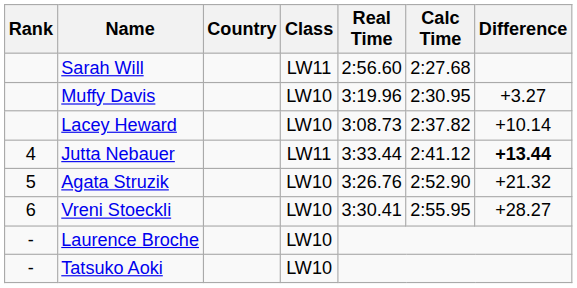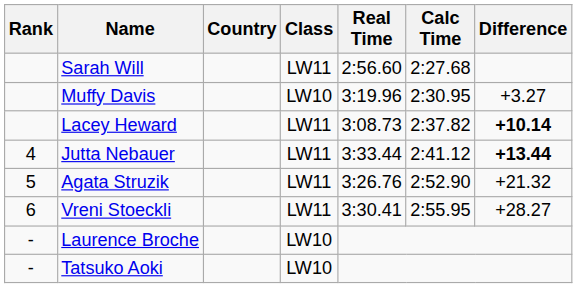 <table class="wikitable sortable" style="text-align:center">
 <tr>
 <th>Rank</th>
 <th>Name</th>
 <th>Country</th>
 <th>Class</th>
 <th>Real<br>Time</th>
 <th>Calc<br>Time</th>
 <th Class="unsortable">Difference</th>
 </tr>
 <tr>
 <td></td>
 <td align=left><a href='#'>Sarah Will</a></td>
 <td align=left></td>
 <td>LW11</td>
 <td>2:56.60</td>
 <td>2:27.68</td>
 </tr>
 <tr>
 <td></td>
 <td align=left><a href='#'>Muffy Davis</a></td>
 <td align=left></td>
 <td>LW10</td>
 <td>3:19.96</td>
 <td>2:30.95</td>
 <td>+3.27</td>
 </tr>
 <tr>
 <td></td>
 <td align=left><a href='#'>Lacey Heward</a></td>
 <td align=left></td>
-<td>LW10</td>
+<td>LW11</td>
 <td>3:08.73</td>
 <td>2:37.82</td>
-<td>+10.14</td>
+<td><strong>+10.14</strong></td>
 </tr>
 <tr>
 <td>4</td>
 <td align=left><a href='#'>Jutta Nebauer</a></td>
 <td align=left></td>
 <td>LW11</td>
 <td>3:33.44</td>
 <td>2:41.12</td>
 <td><strong>+13.44</strong></td>
 </tr>
 <tr>
 <td>5</td>
 <td align=left><a href='#'>Agata Struzik</a></td>
 <td align=left></td>
-<td>LW10</td>
+<td>LW11</td>
 <td>3:26.76</td>
 <td>2:52.90</td>
 <td>+21.32</td>
 </tr>
 <tr>
 <td>6</td>
 <td align=left><a href='#'>Vreni Stoeckli</a></td>
 <td align=left></td>
-<td>LW10</td>
+<td>LW11</td>
 <td>3:30.41</td>
 <td>2:55.95</td>
 <td>+28.27</td>
 </tr>
 <tr>
 <td>-</td>
 <td align=left><a href='#'>Laurence Broche</a></td>
 <td align=left></td>
 <td>LW10</td>
 <td colspan=3></td>
 </tr>
 <tr>
 <td>-</td>
 <td align=left><a href='#'>Tatsuko Aoki</a></td>
 <td align=left></td>
 <td>LW10</td>
 <td colspan=3></td>
 </tr>
 </table>
